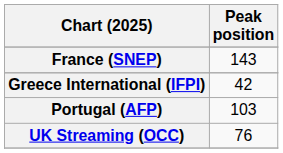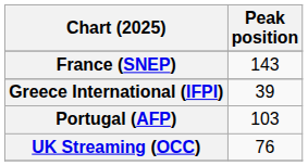 <table class="wikitable sortable plainrowheaders" style="text-align:center">
 <tr>
 <th scope="col">Chart (2025)</th>
 <th scope="col">Peak<br>position</th>
 </tr>
 <tr>
 </tr>
 <tr>
 </tr>
 <tr>
 <th scope="row">France (<a href='#'>SNEP</a>)</th>
 <td>143</td>
 </tr>
 <tr>
 </tr>
 <tr>
 <th scope="row">Greece International (<a href='#'>IFPI</a>)</th>
-<td>42</td>
+<td>39</td>
 </tr>
 <tr>
 <th scope="row">Portugal (<a href='#'>AFP</a>)</th>
 <td>103</td>
 </tr>
 <tr>
 <th scope="row"><a href='#'>UK Streaming</a> (<a href='#'>OCC</a>)</th>
 <td>76</td>
 </tr>
 <tr>
 </tr>
 <tr>
 </tr>
 </table>
